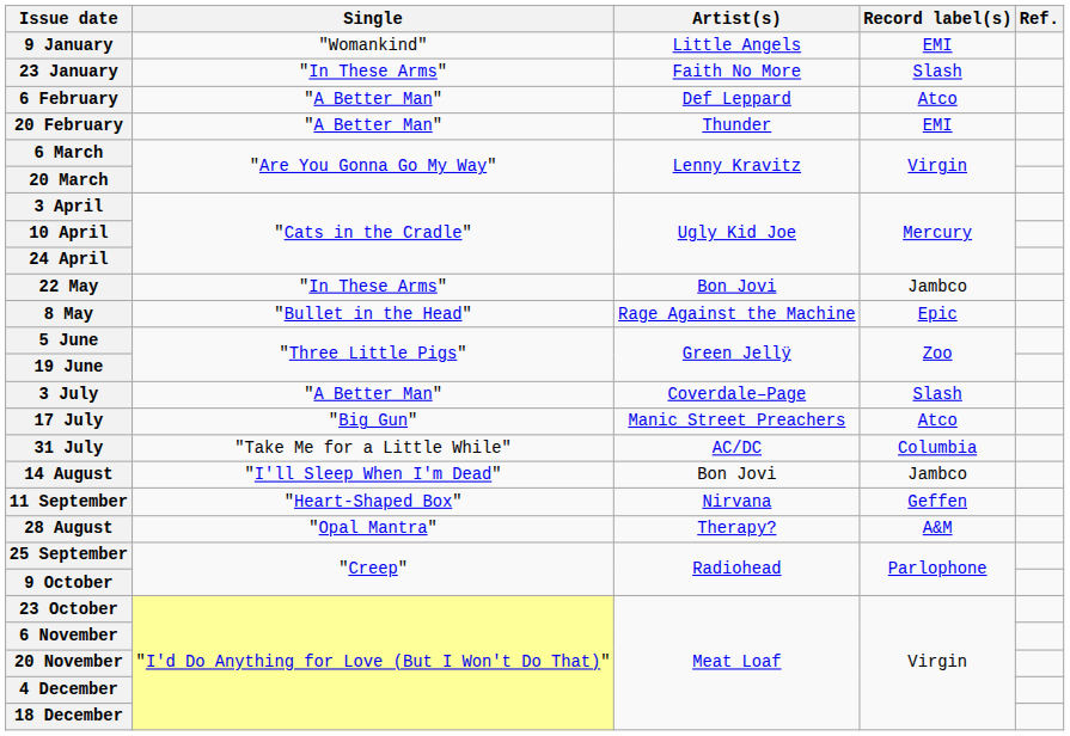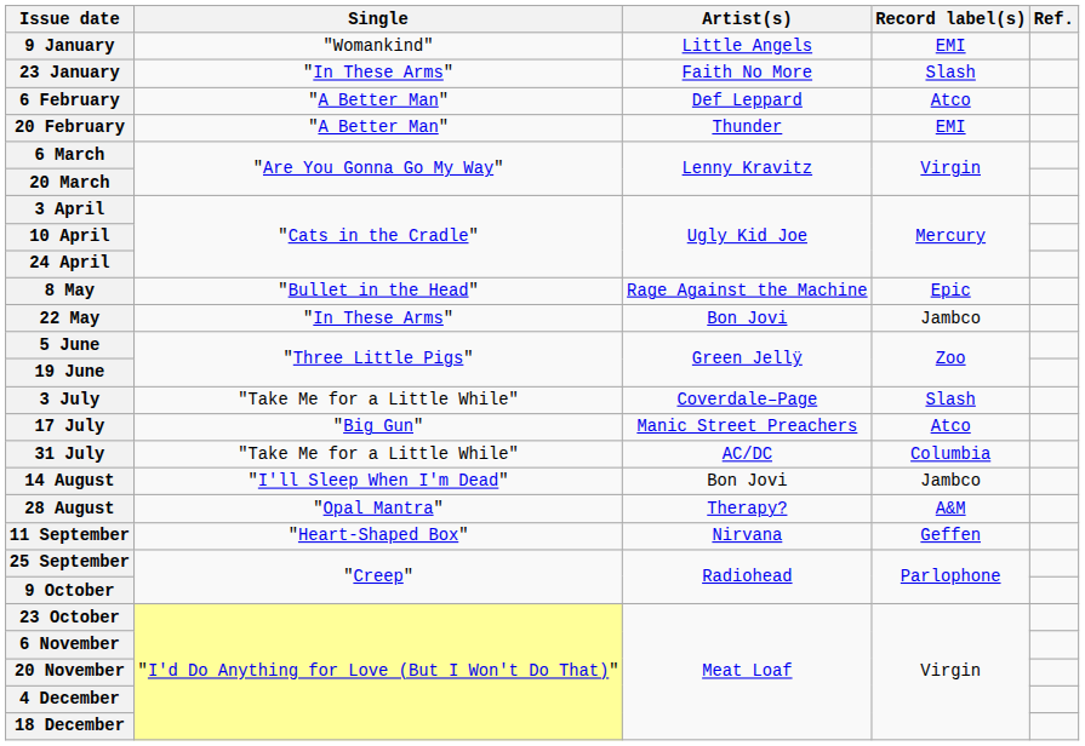 <table class="wikitable plainrowheaders" style="text-align:center">
 <tr>
 <th scope="col">Issue date</th>
 <th scope="col">Single</th>
 <th scope="col">Artist(s)</th>
 <th scope="col">Record label(s)</th>
 <th scope="col">Ref.</th>
 </tr>
 <tr>
 <th scope="row">9 January</th>
 <td>"Womankind"</td>
 <td><a href='#'>Little Angels</a></td>
 <td><a href='#'>EMI</a></td>
 <td></td>
 </tr>
 <tr>
 <th scope="row">23 January</th>
 <td>"<a href='#'>In These Arms</a>"</td>
 <td><a href='#'>Faith No More</a></td>
 <td><a href='#'>Slash</a></td>
 <td></td>
 </tr>
 <tr>
 <th scope="row">6 February</th>
 <td>"<a href='#'>A Better Man</a>"</td>
 <td><a href='#'>Def Leppard</a></td>
 <td><a href='#'>Atco</a></td>
 <td></td>
 </tr>
 <tr>
 <th scope="row">20 February</th>
 <td>"<a href='#'>A Better Man</a>"</td>
 <td><a href='#'>Thunder</a></td>
 <td><a href='#'>EMI</a></td>
 <td></td>
 </tr>
 <tr>
 <th scope="row">6 March</th>
 <td rowspan="2">"<a href='#'>Are You Gonna Go My Way</a>"</td>
 <td rowspan="2"><a href='#'>Lenny Kravitz</a></td>
 <td rowspan="2"><a href='#'>Virgin</a></td>
 <td></td>
 </tr>
 <tr>
 <th scope="row">20 March</th>
 <td></td>
 </tr>
 <tr>
 <th scope="row">3 April</th>
 <td rowspan="3">"<a href='#'>Cats in the Cradle</a>"</td>
 <td rowspan="3"><a href='#'>Ugly Kid Joe</a></td>
 <td rowspan="3"><a href='#'>Mercury</a></td>
 <td></td>
 </tr>
 <tr>
 <th scope="row">10 April</th>
 <td></td>
 </tr>
 <tr>
 <th scope="row">24 April</th>
 <td></td>
 </tr>
 <tr>
+<th scope="row">8 May</th>
+<td>"<a href='#'>Bullet in the Head</a>"</td>
+<td><a href='#'>Rage Against the Machine</a></td>
+<td><a href='#'>Epic</a></td>
+<td></td>
+</tr>
+<tr>
 <th scope="row">22 May</th>
 <td>"<a href='#'>In These Arms</a>"</td>
 <td><a href='#'>Bon Jovi</a></td>
 <td>Jambco</td>
-<td></td>
-</tr>
-<tr>
-<th scope="row">8 May</th>
-<td>"<a href='#'>Bullet in the Head</a>"</td>
-<td><a href='#'>Rage Against the Machine</a></td>
-<td><a href='#'>Epic</a></td>
 <td></td>
 </tr>
 <tr>
 <th scope="row">5 June</th>
 <td rowspan="2">"<a href='#'>Three Little Pigs</a>"</td>
 <td rowspan="2"><a href='#'>Green Jellÿ</a></td>
 <td rowspan="2"><a href='#'>Zoo</a></td>
 <td></td>
 </tr>
 <tr>
 <th scope="row">19 June</th>
 <td></td>
 </tr>
 <tr>
 <th scope="row">3 July</th>
-<td>"<a href='#'>A Better Man</a>"</td>
+<td>"Take Me for a Little While"</td>
 <td><a href='#'>Coverdale–Page</a></td>
 <td><a href='#'>Slash</a></td>
 <td></td>
 </tr>
 <tr>
 <th scope="row">17 July</th>
 <td>"<a href='#'>Big Gun</a>"</td>
 <td><a href='#'>Manic Street Preachers</a></td>
 <td><a href='#'>Atco</a></td>
 <td></td>
 </tr>
 <tr>
 <th scope="row">31 July</th>
 <td>"Take Me for a Little While"</td>
 <td><a href='#'>AC/DC</a></td>
 <td><a href='#'>Columbia</a></td>
 <td></td>
 </tr>
 <tr>
 <th scope="row">14 August</th>
 <td>"<a href='#'>I'll Sleep When I'm Dead</a>"</td>
 <td>Bon Jovi</td>
 <td>Jambco</td>
 <td></td>
 </tr>
 <tr>
+<th scope="row">28 August</th>
+<td>"<a href='#'>Opal Mantra</a>"</td>
+<td><a href='#'>Therapy?</a></td>
+<td><a href='#'>A&M</a></td>
+<td></td>
+</tr>
+<tr>
 <th scope="row">11 September</th>
 <td>"<a href='#'>Heart-Shaped Box</a>"</td>
 <td><a href='#'>Nirvana</a></td>
 <td><a href='#'>Geffen</a></td>
-<td></td>
-</tr>
-<tr>
-<th scope="row">28 August</th>
-<td>"<a href='#'>Opal Mantra</a>"</td>
-<td><a href='#'>Therapy?</a></td>
-<td><a href='#'>A&M</a></td>
 <td></td>
 </tr>
 <tr>
 <th scope="row">25 September</th>
 <td rowspan="2">"<a href='#'>Creep</a>"</td>
 <td rowspan="2"><a href='#'>Radiohead</a></td>
 <td rowspan="2"><a href='#'>Parlophone</a></td>
 <td></td>
 </tr>
 <tr>
 <th scope="row">9 October</th>
 <td></td>
 </tr>
 <tr>
 <th scope="row">23 October</th>
 <td rowspan="5" style="background-color:#FFFF99">"<a href='#'>I'd Do Anything for Love (But I Won't Do That)</a>" </td>
 <td rowspan="5"><a href='#'>Meat Loaf</a></td>
 <td rowspan="5">Virgin</td>
 <td></td>
 </tr>
 <tr>
 <th scope="row">6 November</th>
 <td></td>
 </tr>
 <tr>
 <th scope="row">20 November</th>
 <td></td>
 </tr>
 <tr>
 <th scope="row">4 December</th>
 <td></td>
 </tr>
 <tr>
 <th scope="row">18 December</th>
 <td></td>
 </tr>
 </table>
